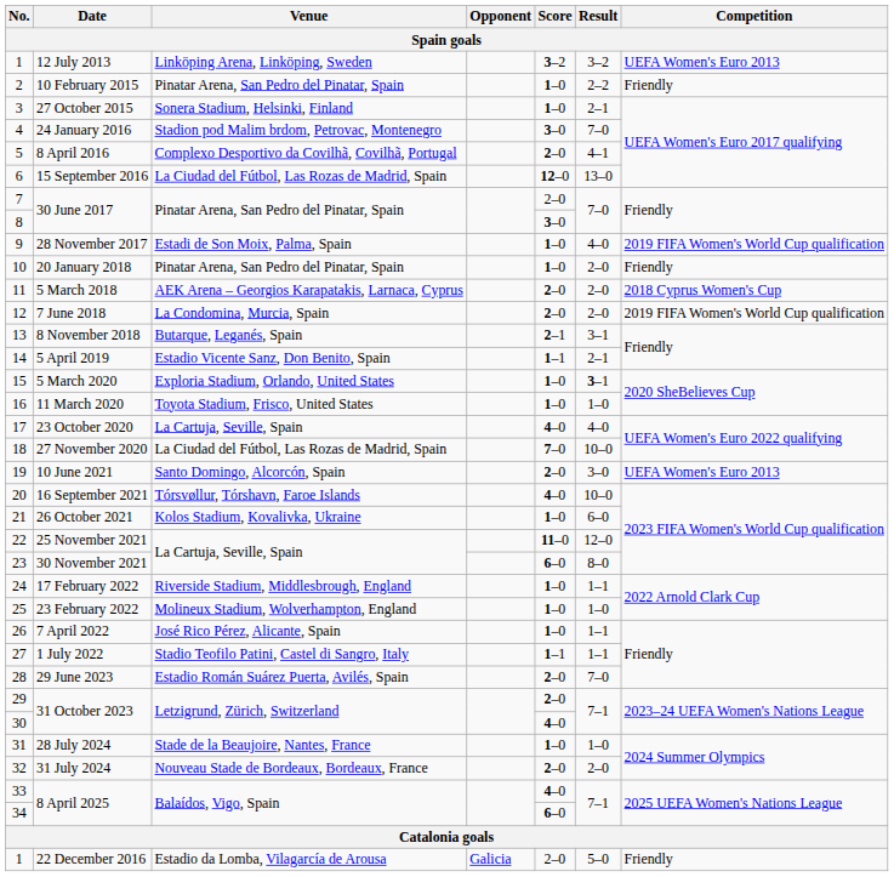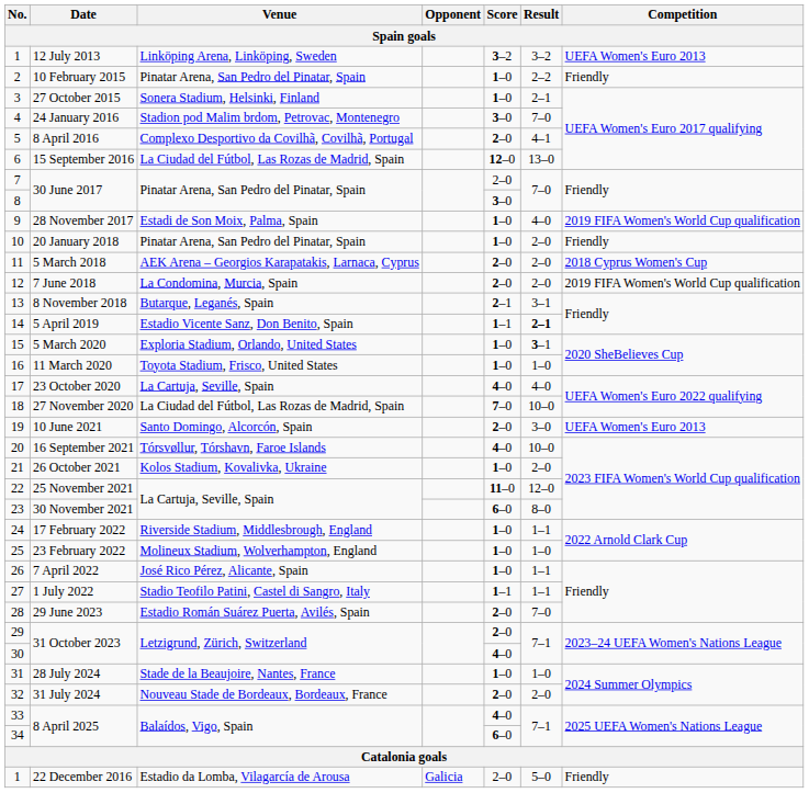 <table class="wikitable sortable">
 <tr>
 <th scope="col">No.</th>
 <th scope="col">Date</th>
 <th scope="col">Venue</th>
 <th scope="col">Opponent</th>
 <th scope="col">Score</th>
 <th scope="col">Result</th>
 <th scope="col">Competition</th>
 </tr>
 <tr>
 <th colspan="7">Spain goals</th>
 </tr>
 <tr>
 <td align=center>1</td>
 <td>12 July 2013</td>
 <td><a href='#'>Linköping Arena</a>, <a href='#'>Linköping</a>, <a href='#'>Sweden</a></td>
 <td></td>
 <td align="center"><strong>3</strong>–2</td>
 <td align=center>3–2</td>
 <td><a href='#'>UEFA Women's Euro 2013</a></td>
 </tr>
 <tr>
 <td align=center>2</td>
 <td>10 February 2015</td>
 <td>Pinatar Arena, <a href='#'>San Pedro del Pinatar</a>, <a href='#'>Spain</a></td>
 <td></td>
 <td align=center><strong>1</strong>–0</td>
 <td align=center>2–2</td>
 <td>Friendly</td>
 </tr>
 <tr>
 <td align=center>3</td>
 <td>27 October 2015</td>
 <td><a href='#'>Sonera Stadium</a>, <a href='#'>Helsinki</a>, <a href='#'>Finland</a></td>
 <td></td>
 <td align=center><strong>1</strong>–0</td>
 <td align=center>2–1</td>
 <td rowspan=4><a href='#'>UEFA Women's Euro 2017 qualifying</a></td>
 </tr>
 <tr>
 <td align=center>4</td>
 <td>24 January 2016</td>
 <td><a href='#'>Stadion pod Malim brdom</a>, <a href='#'>Petrovac</a>, <a href='#'>Montenegro</a></td>
 <td></td>
 <td align=center><strong>3</strong>–0</td>
 <td align=center>7–0</td>
 </tr>
 <tr>
 <td align=center>5</td>
 <td>8 April 2016</td>
 <td><a href='#'>Complexo Desportivo da Covilhã</a>, <a href='#'>Covilhã</a>, <a href='#'>Portugal</a></td>
 <td></td>
 <td align=center><strong>2</strong>–0</td>
 <td align=center>4–1</td>
 </tr>
 <tr>
 <td align=center>6</td>
 <td>15 September 2016</td>
 <td><a href='#'>La Ciudad del Fútbol</a>, <a href='#'>Las Rozas de Madrid</a>, Spain</td>
 <td></td>
 <td align=center><strong>12</strong>–0</td>
 <td align=center>13–0</td>
 </tr>
 <tr>
 <td align=center>7</td>
 <td rowspan=2>30 June 2017</td>
 <td rowspan=2>Pinatar Arena, San Pedro del Pinatar, Spain</td>
 <td rowspan=2></td>
 <td align="center">2–0</td>
 <td rowspan=2 align=center>7–0</td>
 <td rowspan=2>Friendly</td>
 </tr>
 <tr>
 <td align=center>8</td>
 <td align=center><strong>3</strong>–0</td>
 </tr>
 <tr>
 <td align=center>9</td>
 <td>28 November 2017</td>
 <td><a href='#'>Estadi de Son Moix</a>, <a href='#'>Palma</a>, Spain</td>
 <td></td>
 <td align=center><strong>1</strong>–0</td>
 <td align=center>4–0</td>
 <td><a href='#'>2019 FIFA Women's World Cup qualification</a></td>
 </tr>
 <tr>
 <td align=center>10</td>
 <td>20 January 2018</td>
 <td>Pinatar Arena, San Pedro del Pinatar, Spain</td>
 <td></td>
 <td align=center><strong>1</strong>–0</td>
 <td align=center>2–0</td>
 <td>Friendly</td>
 </tr>
 <tr>
 <td align=center>11</td>
 <td>5 March 2018</td>
 <td><a href='#'>AEK Arena – Georgios Karapatakis</a>, <a href='#'>Larnaca</a>, <a href='#'>Cyprus</a></td>
 <td></td>
 <td align=center><strong>2</strong>–0</td>
 <td align=center>2–0</td>
 <td><a href='#'>2018 Cyprus Women's Cup</a></td>
 </tr>
 <tr>
 <td align=center>12</td>
 <td>7 June 2018</td>
 <td><a href='#'>La Condomina</a>, <a href='#'>Murcia</a>, Spain</td>
 <td></td>
 <td align=center><strong>2</strong>–0</td>
 <td align="center">2–0</td>
 <td>2019 FIFA Women's World Cup qualification</td>
 </tr>
 <tr>
 <td align=center>13</td>
 <td>8 November 2018</td>
 <td><a href='#'>Butarque</a>, <a href='#'>Leganés</a>, Spain</td>
 <td></td>
 <td align=center><strong>2</strong>–1</td>
 <td align=center>3–1</td>
 <td rowspan=2>Friendly</td>
 </tr>
 <tr>
 <td align=center>14</td>
 <td>5 April 2019</td>
 <td><a href='#'>Estadio Vicente Sanz</a>, <a href='#'>Don Benito</a>, Spain</td>
 <td></td>
 <td align=center><strong>1</strong>–1</td>
-<td align=center>2–1</td>
+<td align=center><strong>2–1</strong></td>
 </tr>
 <tr>
 <td align=center>15</td>
 <td>5 March 2020</td>
 <td><a href='#'>Exploria Stadium</a>, <a href='#'>Orlando</a>, <a href='#'>United States</a></td>
 <td></td>
 <td align=center><strong>1</strong>–0</td>
 <td align=center><strong>3</strong>–1</td>
 <td rowspan=2><a href='#'>2020 SheBelieves Cup</a></td>
 </tr>
 <tr>
 <td align=center>16</td>
 <td>11 March 2020</td>
 <td><a href='#'>Toyota Stadium</a>, <a href='#'>Frisco</a>, United States</td>
 <td></td>
 <td align=center><strong>1</strong>–0</td>
 <td align=center>1–0</td>
 </tr>
 <tr>
 <td align=center>17</td>
 <td>23 October 2020</td>
 <td><a href='#'>La Cartuja</a>, <a href='#'>Seville</a>, Spain</td>
 <td></td>
 <td align=center><strong>4</strong>–0</td>
 <td align=center>4–0</td>
 <td rowspan=2><a href='#'>UEFA Women's Euro 2022 qualifying</a></td>
 </tr>
 <tr>
 <td align=center>18</td>
 <td>27 November 2020</td>
 <td>La Ciudad del Fútbol, Las Rozas de Madrid, Spain</td>
 <td></td>
 <td align=center><strong>7</strong>–0</td>
 <td align=center>10–0</td>
 </tr>
 <tr>
 <td align=center>19</td>
 <td>10 June 2021</td>
 <td><a href='#'>Santo Domingo</a>, <a href='#'>Alcorcón</a>, Spain</td>
 <td></td>
 <td align=center><strong>2</strong>–0</td>
 <td align=center>3–0</td>
 <td><a href='#'>UEFA Women's Euro 2013</a></td>
 </tr>
 <tr>
 <td align=center>20</td>
 <td>16 September 2021</td>
 <td><a href='#'>Tórsvøllur</a>, <a href='#'>Tórshavn</a>, <a href='#'>Faroe Islands</a></td>
 <td></td>
 <td align=center><strong>4</strong>–0</td>
 <td align=center>10–0</td>
 <td rowspan=4><a href='#'>2023 FIFA Women's World Cup qualification</a></td>
 </tr>
 <tr>
 <td align="center">21</td>
 <td>26 October 2021</td>
 <td><a href='#'>Kolos Stadium</a>, <a href='#'>Kovalivka</a>, <a href='#'>Ukraine</a></td>
 <td></td>
 <td align=center><strong>1</strong>–0</td>
-<td align=center>6–0</td>
+<td align="center">2–0</td>
 </tr>
 <tr>
 <td align=center>22</td>
 <td>25 November 2021</td>
 <td rowspan=2>La Cartuja, Seville, Spain</td>
 <td></td>
 <td align=center><strong>11</strong>–0</td>
 <td align=center>12–0</td>
 </tr>
 <tr>
 <td align=center>23</td>
 <td>30 November 2021</td>
 <td></td>
 <td align=center><strong>6</strong>–0</td>
 <td align=center>8–0</td>
 </tr>
 <tr>
 <td align=center>24</td>
 <td>17 February 2022</td>
 <td><a href='#'>Riverside Stadium</a>, <a href='#'>Middlesbrough</a>, <a href='#'>England</a></td>
 <td></td>
 <td align=center><strong>1</strong>–0</td>
 <td align=center>1–1</td>
 <td rowspan=2><a href='#'>2022 Arnold Clark Cup</a></td>
 </tr>
 <tr>
 <td align=center>25</td>
 <td>23 February 2022</td>
 <td><a href='#'>Molineux Stadium</a>, <a href='#'>Wolverhampton</a>, England</td>
 <td></td>
 <td align=center><strong>1</strong>–0</td>
 <td align=center>1–0</td>
 </tr>
 <tr>
 <td align=center>26</td>
 <td>7 April 2022</td>
 <td><a href='#'>José Rico Pérez</a>, <a href='#'>Alicante</a>, Spain</td>
 <td></td>
 <td align=center><strong>1</strong>–0</td>
 <td align=center>1–1</td>
 <td rowspan=3>Friendly</td>
 </tr>
 <tr>
 <td align=center>27</td>
 <td>1 July 2022</td>
 <td><a href='#'>Stadio Teofilo Patini</a>, <a href='#'>Castel di Sangro</a>, <a href='#'>Italy</a></td>
 <td></td>
 <td align=center><strong>1</strong>–1</td>
 <td align=center>1–1</td>
 </tr>
 <tr>
 <td align=center>28</td>
 <td>29 June 2023</td>
 <td><a href='#'>Estadio Román Suárez Puerta</a>, <a href='#'>Avilés</a>, Spain</td>
 <td></td>
 <td align=center><strong>2</strong>–0</td>
 <td align=center>7–0</td>
 </tr>
 <tr>
 <td align=center>29</td>
 <td rowspan=2>31 October 2023</td>
 <td rowspan=2><a href='#'>Letzigrund</a>, <a href='#'>Zürich</a>, <a href='#'>Switzerland</a></td>
 <td rowspan=2></td>
 <td align=center><strong>2</strong>–0</td>
 <td rowspan=2 align=center>7–1</td>
 <td rowspan=2><a href='#'>2023–24 UEFA Women's Nations League</a></td>
 </tr>
 <tr>
 <td align=center>30</td>
 <td align=center><strong>4</strong>–0</td>
 </tr>
 <tr>
 <td align=center>31</td>
 <td>28 July 2024</td>
 <td><a href='#'>Stade de la Beaujoire</a>, <a href='#'>Nantes</a>, <a href='#'>France</a></td>
 <td></td>
 <td align=center><strong>1</strong>–0</td>
 <td align=center>1–0</td>
 <td rowspan=2><a href='#'>2024 Summer Olympics</a></td>
 </tr>
 <tr>
 <td align=center>32</td>
 <td>31 July 2024</td>
 <td><a href='#'>Nouveau Stade de Bordeaux</a>, <a href='#'>Bordeaux</a>, France</td>
 <td></td>
 <td align=center><strong>2</strong>–0</td>
 <td align=center>2–0</td>
 </tr>
 <tr>
 <td align=center>33</td>
 <td rowspan=2>8 April 2025</td>
 <td rowspan=2><a href='#'>Balaídos</a>, <a href='#'>Vigo</a>, Spain</td>
 <td rowspan=2></td>
 <td align=center><strong>4</strong>–0</td>
 <td rowspan=2 align=center>7–1</td>
 <td rowspan=2><a href='#'>2025 UEFA Women's Nations League</a></td>
 </tr>
 <tr>
 <td align=center>34</td>
 <td align=center><strong>6</strong>–0</td>
 </tr>
 <tr>
 <th colspan="7">Catalonia goals</th>
 </tr>
 <tr>
 <td align="center">1</td>
 <td>22 December 2016</td>
 <td>Estadio da Lomba, <a href='#'>Vilagarcía de Arousa</a></td>
 <td> <a href='#'>Galicia</a></td>
 <td align="center">2–0</td>
 <td align="center">5–0</td>
 <td>Friendly</td>
 </tr>
 </table>
